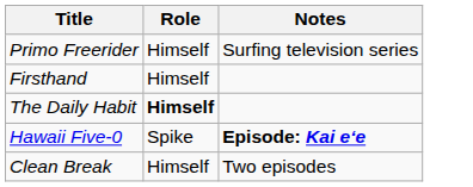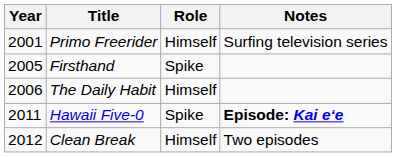 <table class="wikitable sortable">
 <tr>
+<th>Year</th>
 <th>Title</th>
 <th>Role</th>
 <th class="unsortable">Notes</th>
 </tr>
 <tr>
+<td>2001</td>
 <td><em>Primo Freerider</em></td>
 <td>Himself</td>
 <td>Surfing television series</td>
 </tr>
 <tr>
+<td>2005</td>
 <td><em>Firsthand</em></td>
+<td>Spike</td>
+<td></td>
+</tr>
+<tr>
+<td>2006</td>
+<td><em>The Daily Habit</em></td>
 <td>Himself</td>
 <td></td>
 </tr>
 <tr>
-<td><em>The Daily Habit</em></td>
-<td><strong>Himself</strong></td>
-<td></td>
-</tr>
-<tr>
+<td>2011</td>
 <td><em><a href='#'>Hawaii Five-0</a></em></td>
 <td>Spike</td>
 <td><strong>Episode: <em><a href='#'>Kai eʻe</a></em></strong></td>
 </tr>
 <tr>
+<td>2012</td>
 <td><em>Clean Break</em></td>
 <td>Himself</td>
 <td>Two episodes</td>
 </tr>
 </table>
